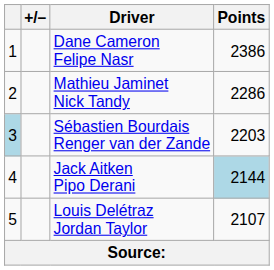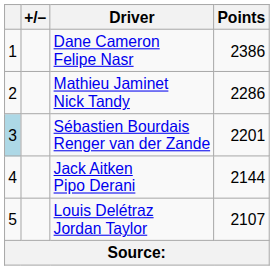 <table class="wikitable" style="font-size: 95%;">
 <tr>
 <th scope="col"></th>
 <th scope="col">+/–</th>
 <th scope="col">Driver</th>
 <th scope="col">Points</th>
 </tr>
 <tr>
 <td align=center>1</td>
 <td align=left></td>
 <td> <a href='#'>Dane Cameron</a><br> <a href='#'>Felipe Nasr</a></td>
 <td align=right>2386</td>
 </tr>
 <tr>
 <td align=center>2</td>
 <td align=left></td>
 <td> <a href='#'>Mathieu Jaminet</a><br> <a href='#'>Nick Tandy</a></td>
 <td align=right>2286</td>
 </tr>
 <tr>
 <td align=center style="background: lightblue;">3</td>
 <td align=left></td>
 <td> <a href='#'>Sébastien Bourdais</a><br> <a href='#'>Renger van der Zande</a></td>
-<td align=right>2203</td>
+<td align=right>2201</td>
 </tr>
 <tr>
 <td align=center>4</td>
 <td align=left></td>
 <td> <a href='#'>Jack Aitken</a><br> <a href='#'>Pipo Derani</a></td>
-<td align=right style="background: lightblue;">2144</td>
+<td align=right>2144</td>
 </tr>
 <tr>
 <td align=center>5</td>
 <td align=left></td>
 <td> <a href='#'>Louis Delétraz</a><br> <a href='#'>Jordan Taylor</a></td>
 <td align=right>2107</td>
 </tr>
 <tr>
 <th colspan=5>Source:</th>
 </tr>
 </table>
